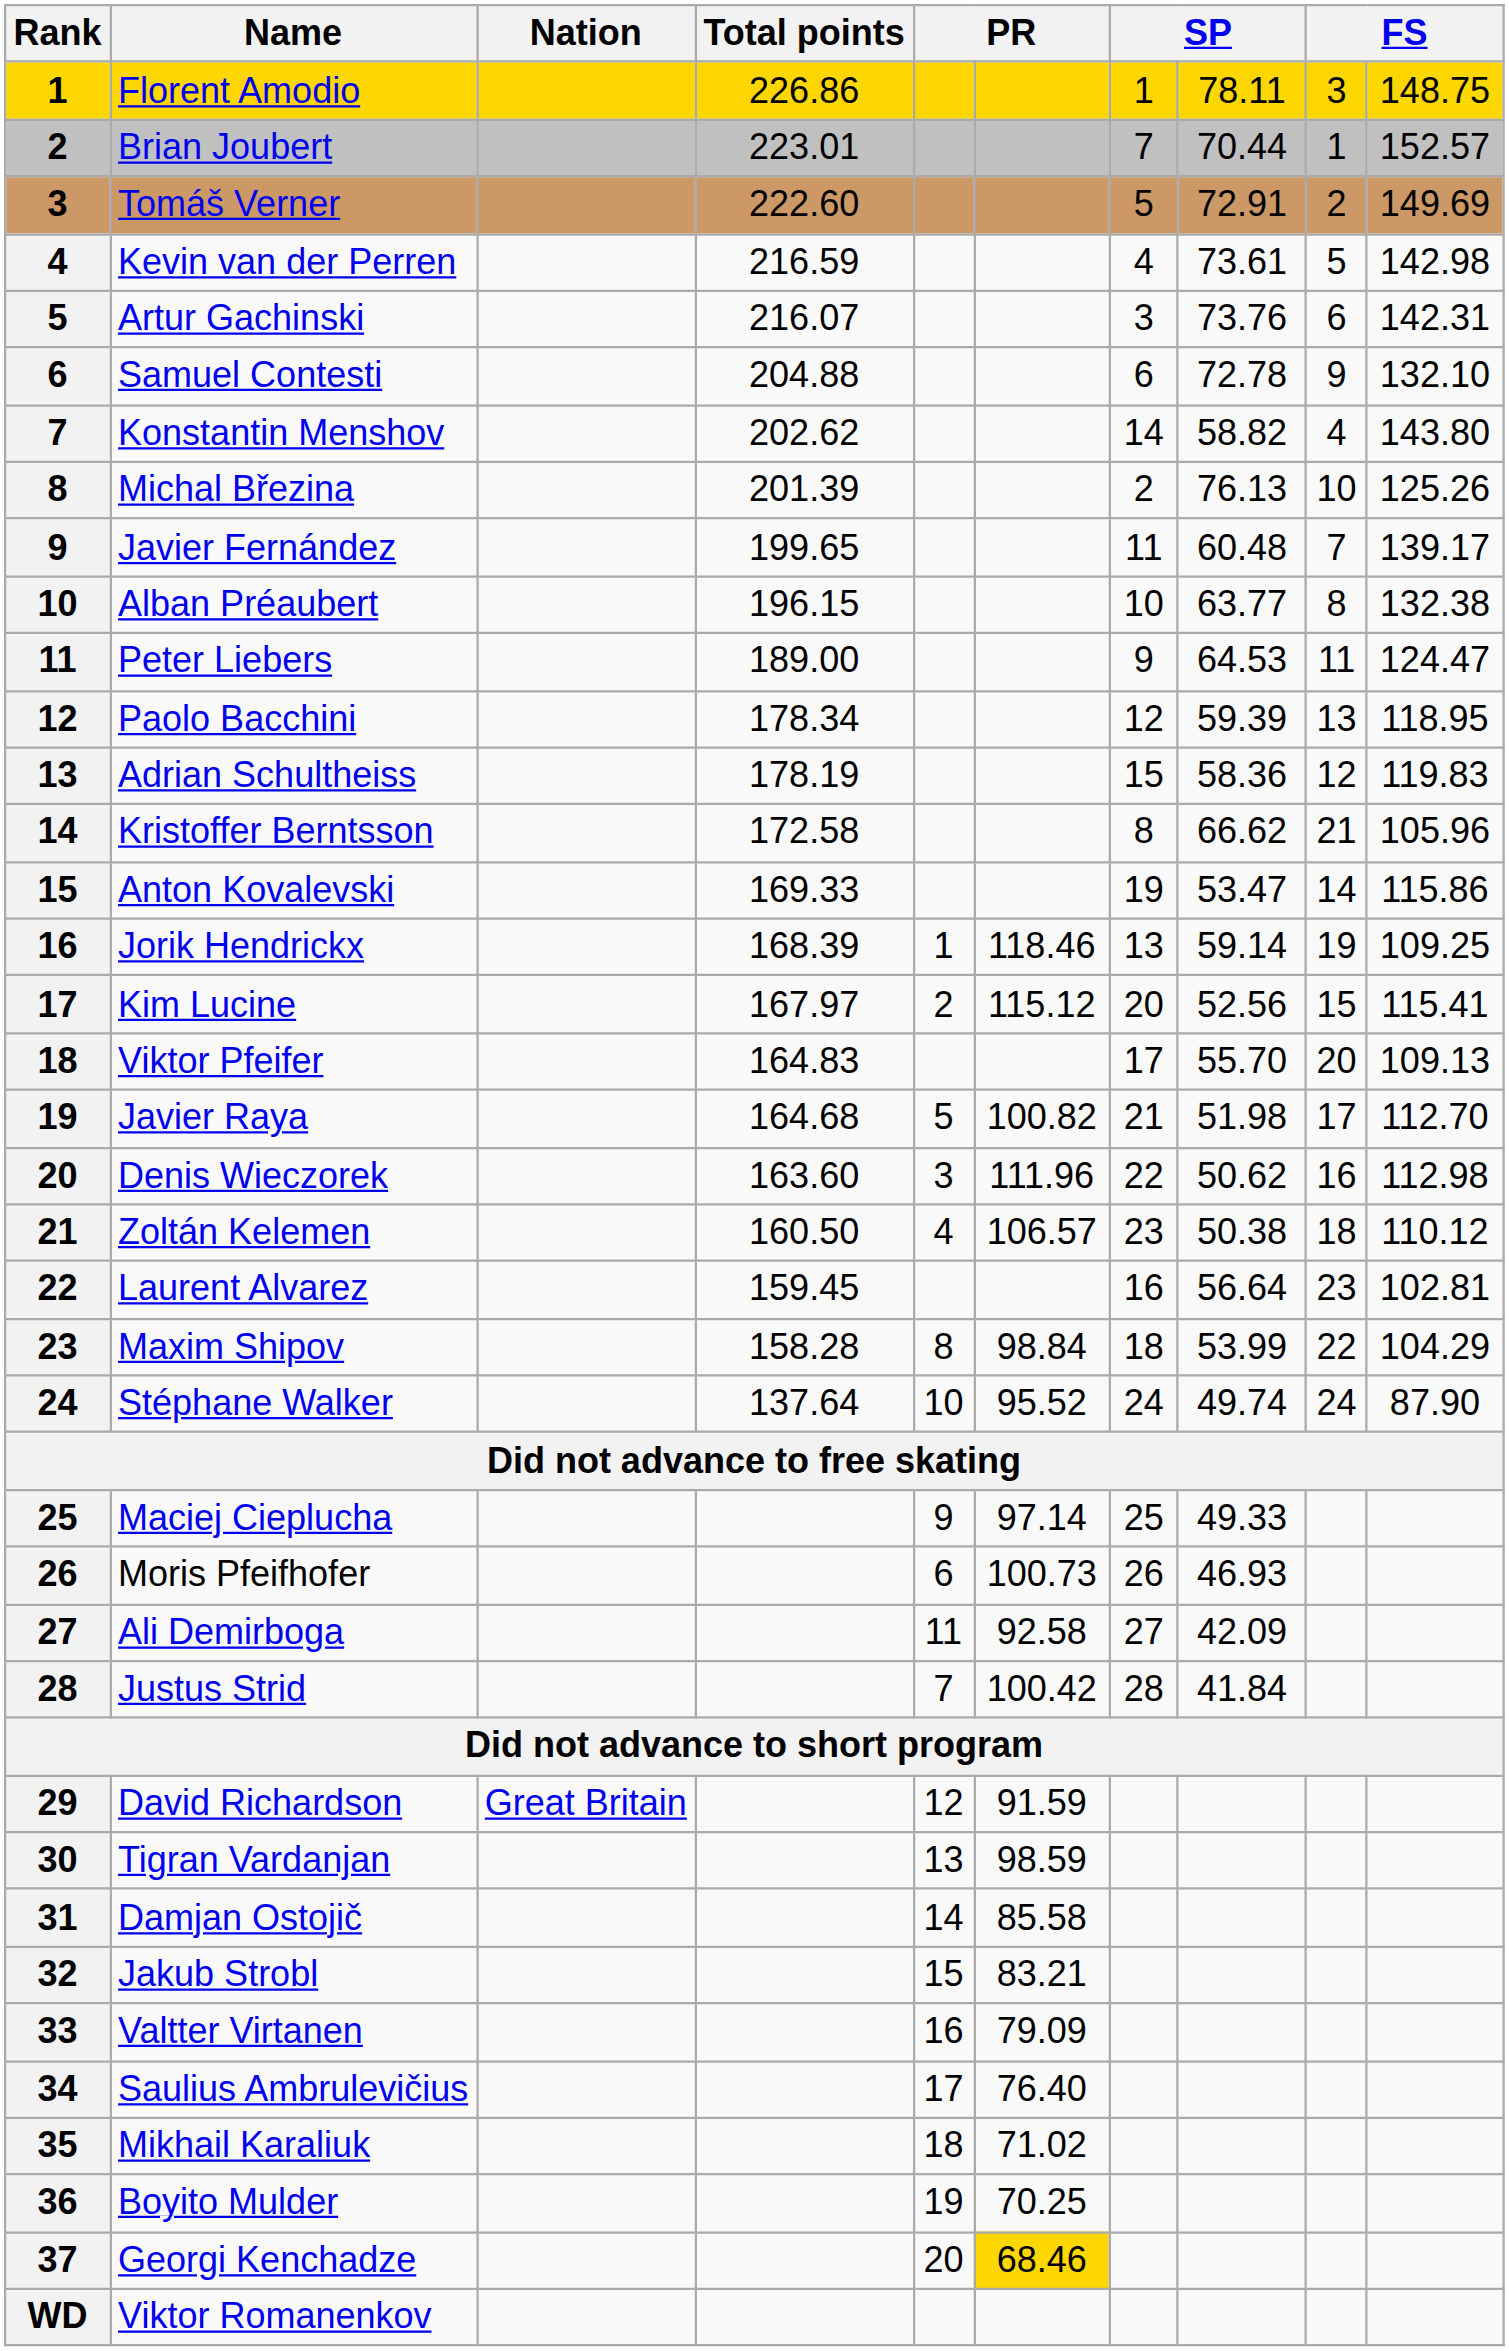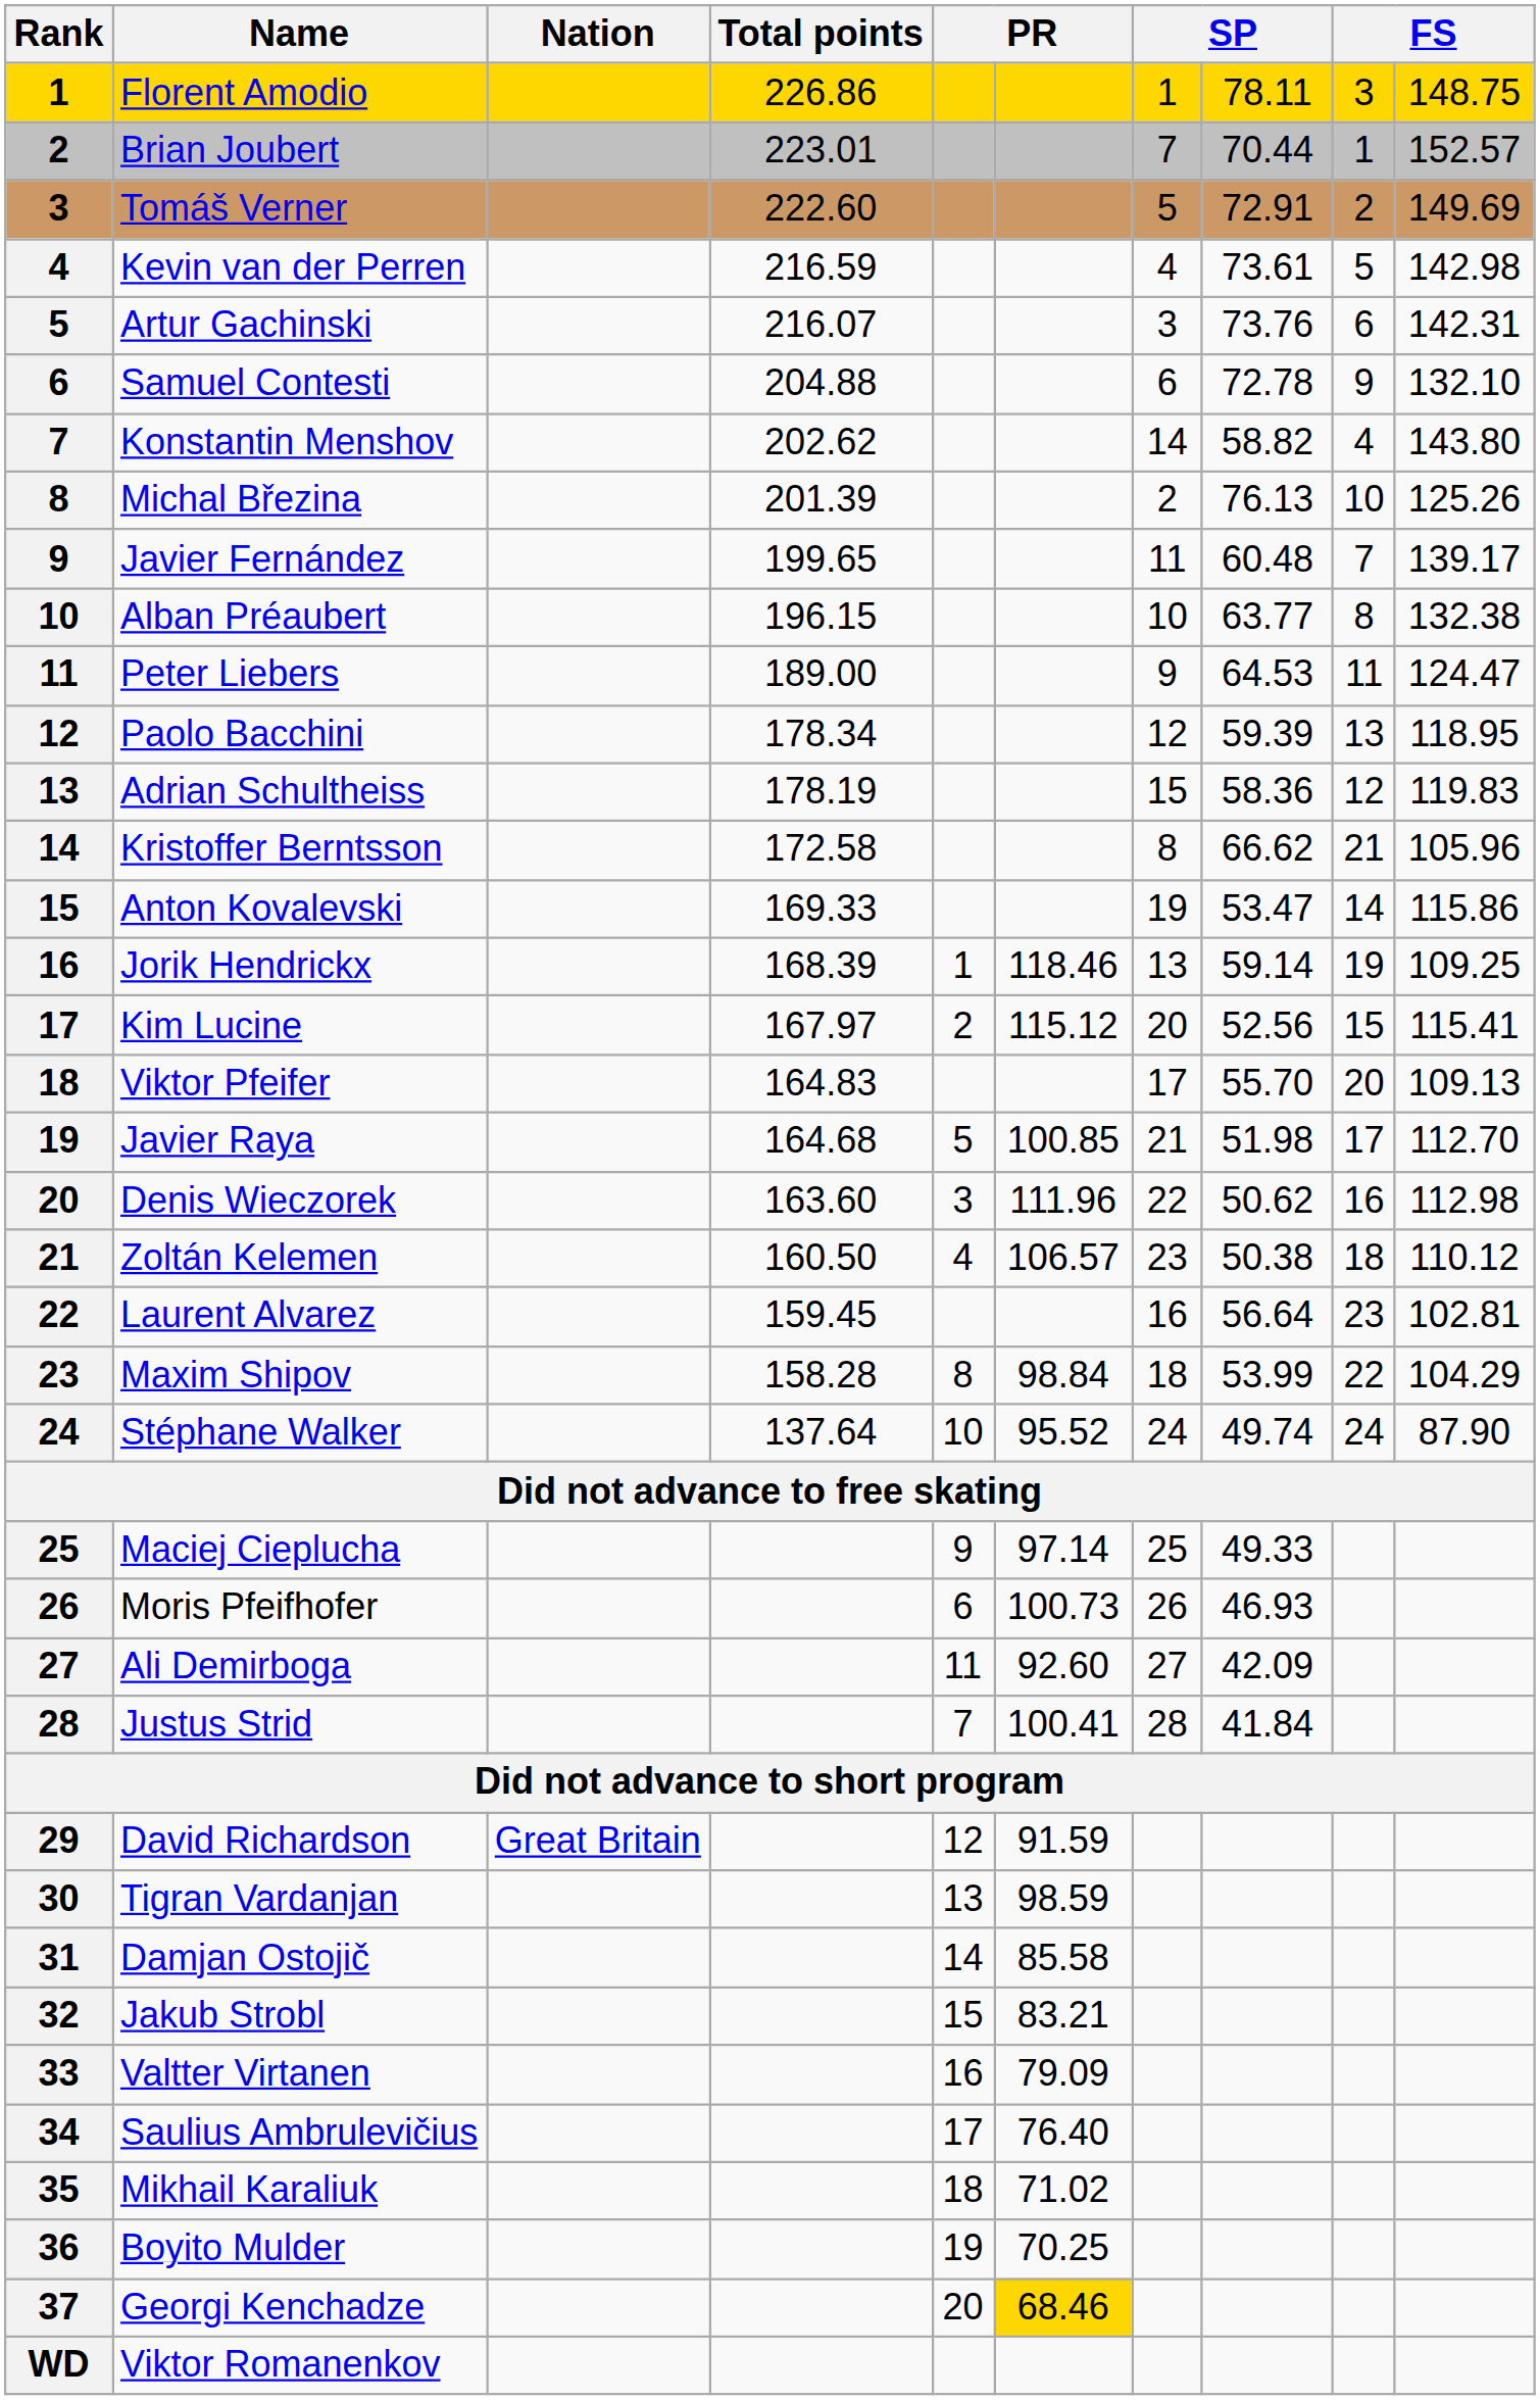 <table class="wikitable sortable">
 <tr>
 <th>Rank</th>
 <th>Name</th>
 <th>Nation</th>
 <th>Total points</th>
 <th colspan="2" width="80px">PR</th>
 <th colspan="2" width="80px"><a href='#'>SP</a></th>
 <th colspan="2" width="80px"><a href='#'>FS</a></th>
 </tr>
 <tr bgcolor="gold">
 <td align="center"><strong>1</strong></td>
 <td><a href='#'>Florent Amodio</a></td>
 <td></td>
 <td align="center">226.86</td>
 <td align="center"></td>
 <td align="center"></td>
 <td align="center">1</td>
 <td align="center">78.11</td>
 <td align="center">3</td>
 <td align="center">148.75</td>
 </tr>
 <tr bgcolor="silver">
 <td align="center"><strong>2</strong></td>
 <td><a href='#'>Brian Joubert</a></td>
 <td></td>
 <td align="center">223.01</td>
 <td align="center"></td>
 <td align="center"></td>
 <td align="center">7</td>
 <td align="center">70.44</td>
 <td align="center">1</td>
 <td align="center">152.57</td>
 </tr>
 <tr bgcolor="cc9966">
 <td align="center"><strong>3</strong></td>
 <td><a href='#'>Tomáš Verner</a></td>
 <td></td>
 <td align="center">222.60</td>
 <td align="center"></td>
 <td align="center"></td>
 <td align="center">5</td>
 <td align="center">72.91</td>
 <td align="center">2</td>
 <td align="center">149.69</td>
 </tr>
 <tr>
 <th>4</th>
 <td><a href='#'>Kevin van der Perren</a></td>
 <td></td>
 <td align="center">216.59</td>
 <td align="center"></td>
 <td align="center"></td>
 <td align="center">4</td>
 <td align="center">73.61</td>
 <td align="center">5</td>
 <td align="center">142.98</td>
 </tr>
 <tr>
 <th>5</th>
 <td><a href='#'>Artur Gachinski</a></td>
 <td></td>
 <td align="center">216.07</td>
 <td align="center"></td>
 <td align="center"></td>
 <td align="center">3</td>
 <td align="center">73.76</td>
 <td align="center">6</td>
 <td align="center">142.31</td>
 </tr>
 <tr>
 <th>6</th>
 <td><a href='#'>Samuel Contesti</a></td>
 <td></td>
 <td align="center">204.88</td>
 <td align="center"></td>
 <td align="center"></td>
 <td align="center">6</td>
 <td align="center">72.78</td>
 <td align="center">9</td>
 <td align="center">132.10</td>
 </tr>
 <tr>
 <th>7</th>
 <td><a href='#'>Konstantin Menshov</a></td>
 <td></td>
 <td align="center">202.62</td>
 <td align="center"></td>
 <td align="center"></td>
 <td align="center">14</td>
 <td align="center">58.82</td>
 <td align="center">4</td>
 <td align="center">143.80</td>
 </tr>
 <tr>
 <th>8</th>
 <td><a href='#'>Michal Březina</a></td>
 <td></td>
 <td align="center">201.39</td>
 <td align="center"></td>
 <td align="center"></td>
 <td align="center">2</td>
 <td align="center">76.13</td>
 <td align="center">10</td>
 <td align="center">125.26</td>
 </tr>
 <tr>
 <th>9</th>
 <td><a href='#'>Javier Fernández</a></td>
 <td></td>
 <td align="center">199.65</td>
 <td align="center"></td>
 <td align="center"></td>
 <td align="center">11</td>
 <td align="center">60.48</td>
 <td align="center">7</td>
 <td align="center">139.17</td>
 </tr>
 <tr>
 <th>10</th>
 <td><a href='#'>Alban Préaubert</a></td>
 <td></td>
 <td align="center">196.15</td>
 <td align="center"></td>
 <td align="center"></td>
 <td align="center">10</td>
 <td align="center">63.77</td>
 <td align="center">8</td>
 <td align="center">132.38</td>
 </tr>
 <tr>
 <th>11</th>
 <td><a href='#'>Peter Liebers</a></td>
 <td></td>
 <td align="center">189.00</td>
 <td align="center"></td>
 <td align="center"></td>
 <td align="center">9</td>
 <td align="center">64.53</td>
 <td align="center">11</td>
 <td align="center">124.47</td>
 </tr>
 <tr>
 <th>12</th>
 <td><a href='#'>Paolo Bacchini</a></td>
 <td></td>
 <td align="center">178.34</td>
 <td align="center"></td>
 <td align="center"></td>
 <td align="center">12</td>
 <td align="center">59.39</td>
 <td align="center">13</td>
 <td align="center">118.95</td>
 </tr>
 <tr>
 <th>13</th>
 <td><a href='#'>Adrian Schultheiss</a></td>
 <td></td>
 <td align="center">178.19</td>
 <td align="center"></td>
 <td align="center"></td>
 <td align="center">15</td>
 <td align="center">58.36</td>
 <td align="center">12</td>
 <td align="center">119.83</td>
 </tr>
 <tr>
 <th>14</th>
 <td><a href='#'>Kristoffer Berntsson</a></td>
 <td></td>
 <td align="center">172.58</td>
 <td align="center"></td>
 <td align="center"></td>
 <td align="center">8</td>
 <td align="center">66.62</td>
 <td align="center">21</td>
 <td align="center">105.96</td>
 </tr>
 <tr>
 <th>15</th>
 <td><a href='#'>Anton Kovalevski</a></td>
 <td></td>
 <td align="center">169.33</td>
 <td align="center"></td>
 <td align="center"></td>
 <td align="center">19</td>
 <td align="center">53.47</td>
 <td align="center">14</td>
 <td align="center">115.86</td>
 </tr>
 <tr>
 <th>16</th>
 <td><a href='#'>Jorik Hendrickx</a></td>
 <td></td>
 <td align="center">168.39</td>
 <td align="center">1</td>
 <td align="center">118.46</td>
 <td align="center">13</td>
 <td align="center">59.14</td>
 <td align="center">19</td>
 <td align="center">109.25</td>
 </tr>
 <tr>
 <th>17</th>
 <td><a href='#'>Kim Lucine</a></td>
 <td></td>
 <td align="center">167.97</td>
 <td align="center">2</td>
 <td align="center">115.12</td>
 <td align="center">20</td>
 <td align="center">52.56</td>
 <td align="center">15</td>
 <td align="center">115.41</td>
 </tr>
 <tr>
 <th>18</th>
 <td><a href='#'>Viktor Pfeifer</a></td>
 <td></td>
 <td align="center">164.83</td>
 <td align="center"></td>
 <td align="center"></td>
 <td align="center">17</td>
 <td align="center">55.70</td>
 <td align="center">20</td>
 <td align="center">109.13</td>
 </tr>
 <tr>
 <th>19</th>
 <td><a href='#'>Javier Raya</a></td>
 <td></td>
 <td align="center">164.68</td>
 <td align="center">5</td>
-<td align="center">100.82</td>
+<td align="center">100.85</td>
 <td align="center">21</td>
 <td align="center">51.98</td>
 <td align="center">17</td>
 <td align="center">112.70</td>
 </tr>
 <tr>
 <th>20</th>
 <td><a href='#'>Denis Wieczorek</a></td>
 <td></td>
 <td align="center">163.60</td>
 <td align="center">3</td>
 <td align="center">111.96</td>
 <td align="center">22</td>
 <td align="center">50.62</td>
 <td align="center">16</td>
 <td align="center">112.98</td>
 </tr>
 <tr>
 <th>21</th>
 <td><a href='#'>Zoltán Kelemen</a></td>
 <td></td>
 <td align="center">160.50</td>
 <td align="center">4</td>
 <td align="center">106.57</td>
 <td align="center">23</td>
 <td align="center">50.38</td>
 <td align="center">18</td>
 <td align="center">110.12</td>
 </tr>
 <tr>
 <th>22</th>
 <td><a href='#'>Laurent Alvarez</a></td>
 <td></td>
 <td align="center">159.45</td>
 <td align="center"></td>
 <td align="center"></td>
 <td align="center">16</td>
 <td align="center">56.64</td>
 <td align="center">23</td>
 <td align="center">102.81</td>
 </tr>
 <tr>
 <th>23</th>
 <td><a href='#'>Maxim Shipov</a></td>
 <td></td>
 <td align="center">158.28</td>
 <td align="center">8</td>
 <td align="center">98.84</td>
 <td align="center">18</td>
 <td align="center">53.99</td>
 <td align="center">22</td>
 <td align="center">104.29</td>
 </tr>
 <tr>
 <th>24</th>
 <td><a href='#'>Stéphane Walker</a></td>
 <td></td>
 <td align="center">137.64</td>
 <td align="center">10</td>
 <td align="center">95.52</td>
 <td align="center">24</td>
 <td align="center">49.74</td>
 <td align="center">24</td>
 <td align="center">87.90</td>
 </tr>
 <tr>
 <th colspan=10>Did not advance to free skating</th>
 </tr>
 <tr>
 <th>25</th>
 <td><a href='#'>Maciej Cieplucha</a></td>
 <td></td>
 <td align="center"></td>
 <td align="center">9</td>
 <td align="center">97.14</td>
 <td align="center">25</td>
 <td align="center">49.33</td>
 <td></td>
 <td></td>
 </tr>
 <tr>
 <th>26</th>
 <td>Moris Pfeifhofer</td>
 <td></td>
 <td align="center"></td>
 <td align="center">6</td>
 <td align="center">100.73</td>
 <td align="center">26</td>
 <td align="center">46.93</td>
 <td></td>
 <td></td>
 </tr>
 <tr>
 <th>27</th>
 <td><a href='#'>Ali Demirboga</a></td>
 <td></td>
 <td align="center"></td>
 <td align="center">11</td>
-<td align="center">92.58</td>
+<td align="center">92.60</td>
 <td align="center">27</td>
 <td align="center">42.09</td>
 <td></td>
 <td></td>
 </tr>
 <tr>
 <th>28</th>
 <td><a href='#'>Justus Strid</a></td>
 <td></td>
 <td align="center"></td>
 <td align="center">7</td>
-<td align="center">100.42</td>
+<td align="center">100.41</td>
 <td align="center">28</td>
 <td align="center">41.84</td>
 <td></td>
 <td></td>
 </tr>
 <tr>
 <th colspan=10>Did not advance to short program</th>
 </tr>
 <tr>
 <th>29</th>
 <td><a href='#'>David Richardson</a></td>
 <td> <a href='#'>Great Britain</a></td>
 <td></td>
 <td align="center">12</td>
 <td align="center">91.59</td>
 <td></td>
 <td></td>
 <td></td>
 <td></td>
 </tr>
 <tr>
 <th>30</th>
 <td><a href='#'>Tigran Vardanjan</a></td>
 <td></td>
 <td></td>
 <td align="center">13</td>
 <td align="center">98.59</td>
 <td></td>
 <td></td>
 <td></td>
 <td></td>
 </tr>
 <tr>
 <th>31</th>
 <td><a href='#'>Damjan Ostojič</a></td>
 <td></td>
 <td></td>
 <td align="center">14</td>
 <td align="center">85.58</td>
 <td></td>
 <td></td>
 <td></td>
 <td></td>
 </tr>
 <tr>
 <th>32</th>
 <td><a href='#'>Jakub Strobl</a></td>
 <td></td>
 <td></td>
 <td align="center">15</td>
 <td align="center">83.21</td>
 <td></td>
 <td></td>
 <td></td>
 <td></td>
 </tr>
 <tr>
 <th>33</th>
 <td><a href='#'>Valtter Virtanen</a></td>
 <td></td>
 <td></td>
 <td align="center">16</td>
 <td align="center">79.09</td>
 <td></td>
 <td></td>
 <td></td>
 <td></td>
 </tr>
 <tr>
 <th>34</th>
 <td><a href='#'>Saulius Ambrulevičius</a></td>
 <td></td>
 <td></td>
 <td align="center">17</td>
 <td align="center">76.40</td>
 <td></td>
 <td></td>
 <td></td>
 <td></td>
 </tr>
 <tr>
 <th>35</th>
 <td><a href='#'>Mikhail Karaliuk</a></td>
 <td></td>
 <td></td>
 <td align="center">18</td>
 <td align="center">71.02</td>
 <td></td>
 <td></td>
 <td></td>
 <td></td>
 </tr>
 <tr>
 <th>36</th>
 <td><a href='#'>Boyito Mulder</a></td>
 <td></td>
 <td></td>
 <td align="center">19</td>
 <td align="center">70.25</td>
 <td></td>
 <td></td>
 <td></td>
 <td></td>
 </tr>
 <tr>
 <th>37</th>
 <td><a href='#'>Georgi Kenchadze</a></td>
 <td></td>
 <td></td>
 <td align="center">20</td>
 <td align="center" style="background: gold;">68.46</td>
 <td></td>
 <td></td>
 <td></td>
 <td></td>
 </tr>
 <tr>
 <th>WD</th>
 <td><a href='#'>Viktor Romanenkov</a></td>
 <td></td>
 <td></td>
 <td></td>
 <td></td>
 <td></td>
 <td></td>
 <td></td>
 <td></td>
 </tr>
 </table>
